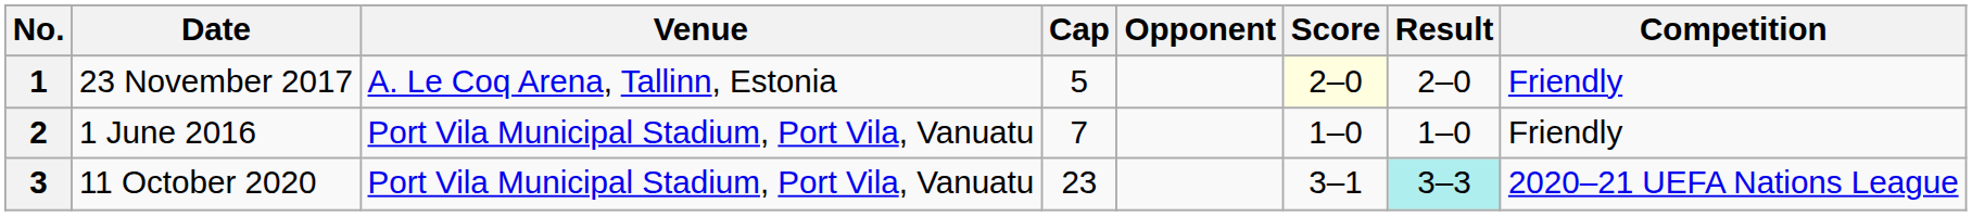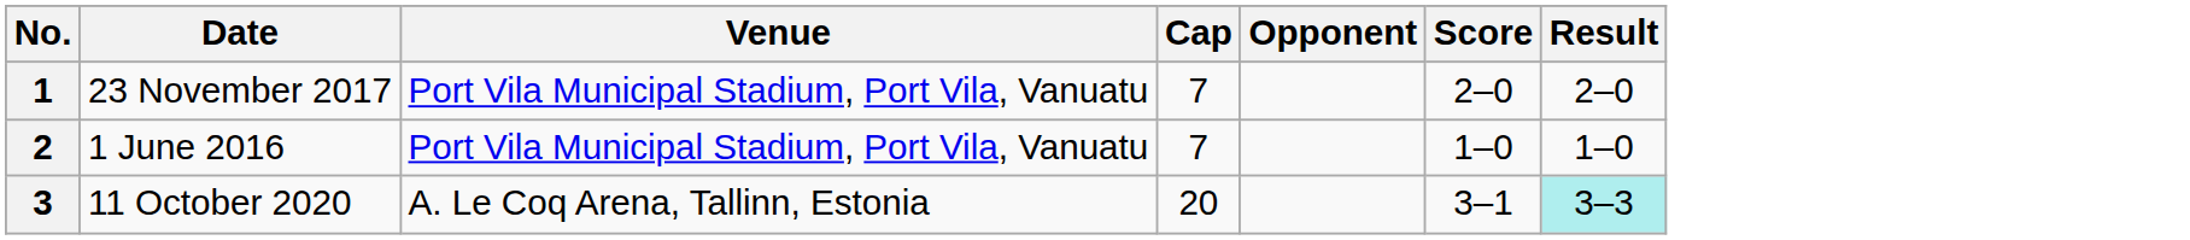 <table class="wikitable sortable plainrowheaders">
 <tr>
 <th scope=col>No.</th>
 <th scope=col data-sort-type=date>Date</th>
 <th scope=col>Venue</th>
 <th scope=col>Cap</th>
 <th scope=col>Opponent</th>
 <th scope=col>Score</th>
 <th scope=col>Result</th>
-<th scope=col>Competition</th>
 </tr>
 <tr>
 <th scope=row>1</th>
 <td>23 November 2017</td>
-<td><a href='#'>A. Le Coq Arena</a>, <a href='#'>Tallinn</a>, Estonia</td>
-<td align=center>5</td>
+<td><a href='#'>Port Vila Municipal Stadium</a>, <a href='#'>Port Vila</a>, Vanuatu</td>
+<td align=center>7</td>
 <td></td>
-<td align=center style="background: lightyellow;">2–0</td>
 <td align=center>2–0</td>
-<td><a href='#'>Friendly</a></td>
+<td align=center>2–0</td>
 </tr>
 <tr>
 <th scope=row>2</th>
 <td>1 June 2016</td>
 <td><a href='#'>Port Vila Municipal Stadium</a>, <a href='#'>Port Vila</a>, Vanuatu</td>
 <td align=center>7</td>
 <td></td>
 <td align=center>1–0</td>
 <td align=center>1–0</td>
-<td>Friendly</td>
 </tr>
 <tr>
 <th scope=row>3</th>
 <td>11 October 2020</td>
-<td><a href='#'>Port Vila Municipal Stadium</a>, <a href='#'>Port Vila</a>, Vanuatu</td>
-<td align=center>23</td>
+<td>A. Le Coq Arena, Tallinn, Estonia</td>
+<td align=center>20</td>
 <td></td>
 <td align=center>3–1</td>
 <td align=center style="background: paleturquoise;">3–3</td>
-<td><a href='#'>2020–21 UEFA Nations League</a></td>
 </tr>
 </table>
